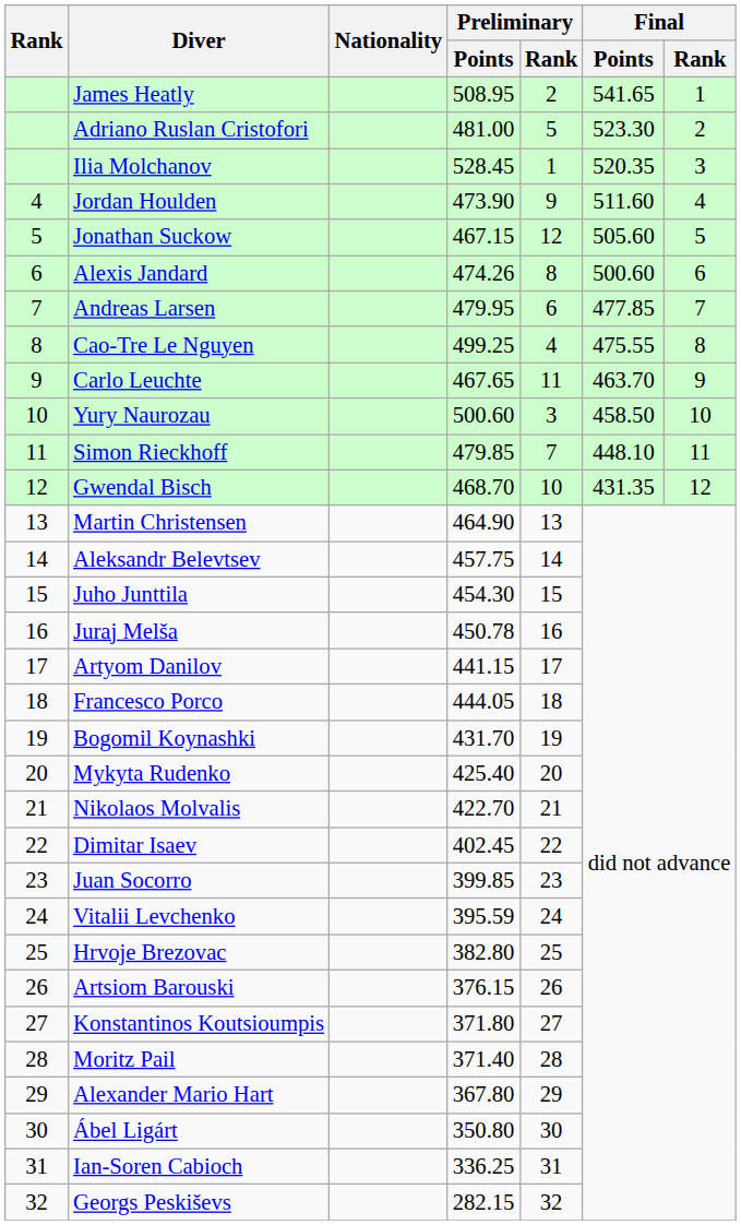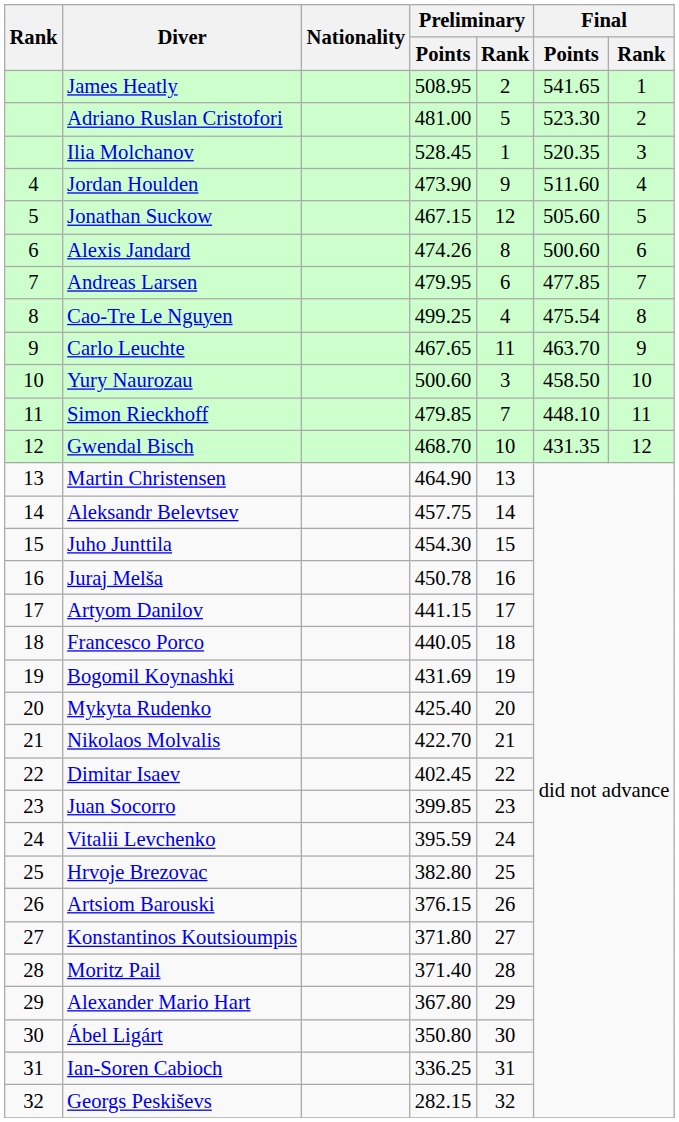 <table class="wikitable sortable" style="text-align:center">
 <tr>
 <th rowspan="2">Rank</th>
 <th rowspan="2">Diver</th>
 <th rowspan="2">Nationality</th>
 <th colspan="2">Preliminary</th>
 <th colspan="2">Final</th>
 </tr>
 <tr>
 <th>Points</th>
 <th>Rank</th>
 <th>Points</th>
 <th>Rank</th>
 </tr>
 <tr bgcolor="ccffcc">
 <td></td>
 <td align=left><a href='#'>James Heatly</a></td>
 <td align=left></td>
 <td>508.95</td>
 <td>2</td>
 <td>541.65</td>
 <td>1</td>
 </tr>
 <tr bgcolor="ccffcc">
 <td></td>
 <td align=left><a href='#'>Adriano Ruslan Cristofori</a></td>
 <td align=left></td>
 <td>481.00</td>
 <td>5</td>
 <td>523.30</td>
 <td>2</td>
 </tr>
 <tr bgcolor="ccffcc">
 <td></td>
 <td align=left><a href='#'>Ilia Molchanov</a></td>
 <td align=left></td>
 <td>528.45</td>
 <td>1</td>
 <td>520.35</td>
 <td>3</td>
 </tr>
 <tr bgcolor="ccffcc">
 <td>4</td>
 <td align=left><a href='#'>Jordan Houlden</a></td>
 <td align=left></td>
 <td>473.90</td>
 <td>9</td>
 <td>511.60</td>
 <td>4</td>
 </tr>
 <tr bgcolor="ccffcc">
 <td>5</td>
 <td align=left><a href='#'>Jonathan Suckow</a></td>
 <td align=left></td>
 <td>467.15</td>
 <td>12</td>
 <td>505.60</td>
 <td>5</td>
 </tr>
 <tr bgcolor="ccffcc">
 <td>6</td>
 <td align=left><a href='#'>Alexis Jandard</a></td>
 <td align=left></td>
 <td>474.26</td>
 <td>8</td>
 <td>500.60</td>
 <td>6</td>
 </tr>
 <tr bgcolor="ccffcc">
 <td>7</td>
 <td align=left><a href='#'>Andreas Larsen</a></td>
 <td align=left></td>
 <td>479.95</td>
 <td>6</td>
 <td>477.85</td>
 <td>7</td>
 </tr>
 <tr bgcolor="ccffcc">
 <td>8</td>
 <td align=left><a href='#'>Cao-Tre Le Nguyen</a></td>
 <td align=left></td>
 <td>499.25</td>
 <td>4</td>
-<td>475.55</td>
+<td>475.54</td>
 <td>8</td>
 </tr>
 <tr bgcolor="ccffcc">
 <td>9</td>
 <td align=left><a href='#'>Carlo Leuchte</a></td>
 <td align=left></td>
 <td>467.65</td>
 <td>11</td>
 <td>463.70</td>
 <td>9</td>
 </tr>
 <tr bgcolor="ccffcc">
 <td>10</td>
 <td align=left><a href='#'>Yury Naurozau</a></td>
 <td align=left></td>
 <td>500.60</td>
 <td>3</td>
 <td>458.50</td>
 <td>10</td>
 </tr>
 <tr bgcolor="ccffcc">
 <td>11</td>
 <td align=left><a href='#'>Simon Rieckhoff</a></td>
 <td align=left></td>
 <td>479.85</td>
 <td>7</td>
 <td>448.10</td>
 <td>11</td>
 </tr>
 <tr bgcolor="ccffcc">
 <td>12</td>
 <td align=left><a href='#'>Gwendal Bisch</a></td>
 <td align=left></td>
 <td>468.70</td>
 <td>10</td>
 <td>431.35</td>
 <td>12</td>
 </tr>
 <tr>
 <td>13</td>
 <td align=left><a href='#'>Martin Christensen</a></td>
 <td align=left></td>
 <td>464.90</td>
 <td>13</td>
 <td colspan="2" rowspan=20>did not advance</td>
 </tr>
 <tr>
 <td>14</td>
 <td align=left><a href='#'>Aleksandr Belevtsev</a></td>
 <td align=left></td>
 <td>457.75</td>
 <td>14</td>
 </tr>
 <tr>
 <td>15</td>
 <td align=left><a href='#'>Juho Junttila</a></td>
 <td align=left></td>
 <td>454.30</td>
 <td>15</td>
 </tr>
 <tr>
 <td>16</td>
 <td align=left><a href='#'>Juraj Melša</a></td>
 <td align=left></td>
 <td>450.78</td>
 <td>16</td>
 </tr>
 <tr>
 <td>17</td>
 <td align=left><a href='#'>Artyom Danilov</a></td>
 <td align=left></td>
 <td>441.15</td>
 <td>17</td>
 </tr>
 <tr>
 <td>18</td>
 <td align=left><a href='#'>Francesco Porco</a></td>
 <td align=left></td>
-<td>444.05</td>
+<td>440.05</td>
 <td>18</td>
 </tr>
 <tr>
 <td>19</td>
 <td align=left><a href='#'>Bogomil Koynashki</a></td>
 <td align=left></td>
-<td>431.70</td>
+<td>431.69</td>
 <td>19</td>
 </tr>
 <tr>
 <td>20</td>
 <td align=left><a href='#'>Mykyta Rudenko</a></td>
 <td align=left></td>
 <td>425.40</td>
 <td>20</td>
 </tr>
 <tr>
 <td>21</td>
 <td align=left><a href='#'>Nikolaos Molvalis</a></td>
 <td align=left></td>
 <td>422.70</td>
 <td>21</td>
 </tr>
 <tr>
 <td>22</td>
 <td align=left><a href='#'>Dimitar Isaev</a></td>
 <td align=left></td>
 <td>402.45</td>
 <td>22</td>
 </tr>
 <tr>
 <td>23</td>
 <td align=left><a href='#'>Juan Socorro</a></td>
 <td align=left></td>
 <td>399.85</td>
 <td>23</td>
 </tr>
 <tr>
 <td>24</td>
 <td align=left><a href='#'>Vitalii Levchenko</a></td>
 <td align=left></td>
 <td>395.59</td>
 <td>24</td>
 </tr>
 <tr>
 <td>25</td>
 <td align=left><a href='#'>Hrvoje Brezovac</a></td>
 <td align=left></td>
 <td>382.80</td>
 <td>25</td>
 </tr>
 <tr>
 <td>26</td>
 <td align=left><a href='#'>Artsiom Barouski</a></td>
 <td align=left></td>
 <td>376.15</td>
 <td>26</td>
 </tr>
 <tr>
 <td>27</td>
 <td align=left><a href='#'>Konstantinos Koutsioumpis</a></td>
 <td align=left></td>
 <td>371.80</td>
 <td>27</td>
 </tr>
 <tr>
 <td>28</td>
 <td align=left><a href='#'>Moritz Pail</a></td>
 <td align=left></td>
 <td>371.40</td>
 <td>28</td>
 </tr>
 <tr>
 <td>29</td>
 <td align=left><a href='#'>Alexander Mario Hart</a></td>
 <td align=left></td>
 <td>367.80</td>
 <td>29</td>
 </tr>
 <tr>
 <td>30</td>
 <td align=left><a href='#'>Ábel Ligárt</a></td>
 <td align=left></td>
 <td>350.80</td>
 <td>30</td>
 </tr>
 <tr>
 <td>31</td>
 <td align=left><a href='#'>Ian-Soren Cabioch</a></td>
 <td align=left></td>
 <td>336.25</td>
 <td>31</td>
 </tr>
 <tr>
 <td>32</td>
 <td align=left><a href='#'>Georgs Peskiševs</a></td>
 <td align=left></td>
 <td>282.15</td>
 <td>32</td>
 </tr>
 </table>
